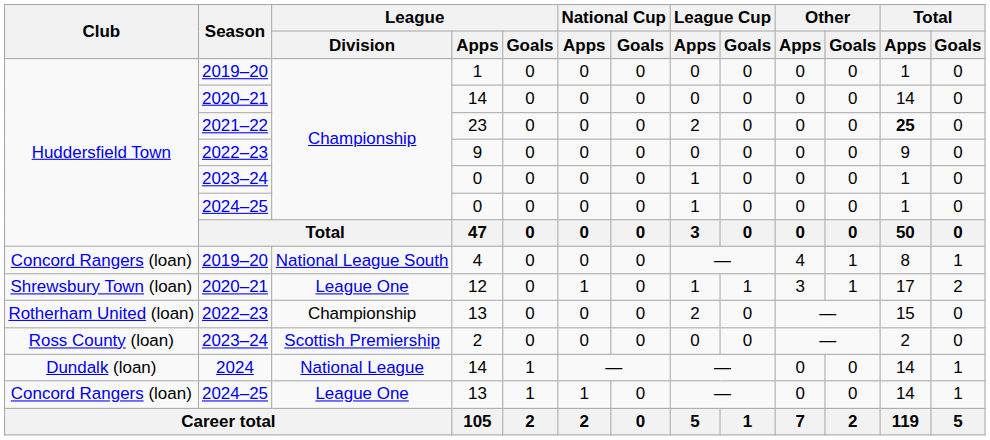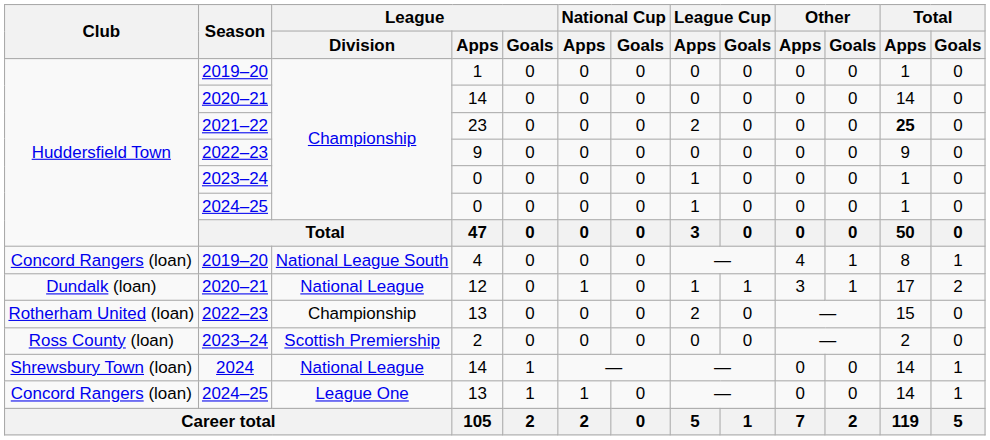 <table class="wikitable" style="text-align:center">
 <tr>
 <th rowspan="2">Club</th>
 <th rowspan="2">Season</th>
 <th colspan="3">League</th>
 <th colspan="2">National Cup</th>
 <th colspan="2">League Cup</th>
 <th colspan="2">Other</th>
 <th colspan="2">Total</th>
 </tr>
 <tr>
 <th>Division</th>
 <th>Apps</th>
 <th>Goals</th>
 <th>Apps</th>
 <th>Goals</th>
 <th>Apps</th>
 <th>Goals</th>
 <th>Apps</th>
 <th>Goals</th>
 <th>Apps</th>
 <th>Goals</th>
 </tr>
 <tr>
 <td rowspan="7"><a href='#'>Huddersfield Town</a></td>
 <td><a href='#'>2019–20</a></td>
 <td rowspan="6"><a href='#'>Championship</a></td>
 <td>1</td>
 <td>0</td>
 <td>0</td>
 <td>0</td>
 <td>0</td>
 <td>0</td>
 <td>0</td>
 <td>0</td>
 <td>1</td>
 <td>0</td>
 </tr>
 <tr>
 <td><a href='#'>2020–21</a></td>
 <td>14</td>
 <td>0</td>
 <td>0</td>
 <td>0</td>
 <td>0</td>
 <td>0</td>
 <td>0</td>
 <td>0</td>
 <td>14</td>
 <td>0</td>
 </tr>
 <tr>
 <td><a href='#'>2021–22</a></td>
 <td>23</td>
 <td>0</td>
 <td>0</td>
 <td>0</td>
 <td>2</td>
 <td>0</td>
 <td>0</td>
 <td>0</td>
 <td><strong>25</strong></td>
 <td>0</td>
 </tr>
 <tr>
 <td><a href='#'>2022–23</a></td>
 <td>9</td>
 <td>0</td>
 <td>0</td>
 <td>0</td>
 <td>0</td>
 <td>0</td>
 <td>0</td>
 <td>0</td>
 <td>9</td>
 <td>0</td>
 </tr>
 <tr>
 <td><a href='#'>2023–24</a></td>
 <td>0</td>
 <td>0</td>
 <td>0</td>
 <td>0</td>
 <td>1</td>
 <td>0</td>
 <td>0</td>
 <td>0</td>
 <td>1</td>
 <td>0</td>
 </tr>
 <tr>
 <td><a href='#'>2024–25</a></td>
 <td>0</td>
 <td>0</td>
 <td>0</td>
 <td>0</td>
 <td>1</td>
 <td>0</td>
 <td>0</td>
 <td>0</td>
 <td>1</td>
 <td>0</td>
 </tr>
 <tr>
 <th colspan="2">Total</th>
 <th>47</th>
 <th>0</th>
 <th>0</th>
 <th>0</th>
 <th>3</th>
 <th>0</th>
 <th>0</th>
 <th>0</th>
 <th>50</th>
 <th>0</th>
 </tr>
 <tr>
 <td><a href='#'>Concord Rangers</a> (loan)</td>
 <td><a href='#'>2019–20</a></td>
 <td><a href='#'>National League South</a></td>
 <td>4</td>
 <td>0</td>
 <td>0</td>
 <td>0</td>
 <td colspan="2">—</td>
 <td>4</td>
 <td>1</td>
 <td>8</td>
 <td>1</td>
 </tr>
 <tr>
-<td><a href='#'>Shrewsbury Town</a> (loan)</td>
+<td><a href='#'>Dundalk</a> (loan)</td>
 <td><a href='#'>2020–21</a></td>
-<td><a href='#'>League One</a></td>
+<td><a href='#'>National League</a></td>
 <td>12</td>
 <td>0</td>
 <td>1</td>
 <td>0</td>
 <td>1</td>
 <td>1</td>
 <td>3</td>
 <td>1</td>
 <td>17</td>
 <td>2</td>
 </tr>
 <tr>
 <td><a href='#'>Rotherham United</a> (loan)</td>
 <td><a href='#'>2022–23</a></td>
 <td>Championship</td>
 <td>13</td>
 <td>0</td>
 <td>0</td>
 <td>0</td>
 <td>2</td>
 <td>0</td>
 <td colspan="2">—</td>
 <td>15</td>
 <td>0</td>
 </tr>
 <tr>
 <td><a href='#'>Ross County</a> (loan)</td>
 <td><a href='#'>2023–24</a></td>
 <td><a href='#'>Scottish Premiership</a></td>
 <td>2</td>
 <td>0</td>
 <td>0</td>
 <td>0</td>
 <td>0</td>
 <td>0</td>
 <td colspan="2">—</td>
 <td>2</td>
 <td>0</td>
 </tr>
 <tr>
-<td><a href='#'>Dundalk</a> (loan)</td>
+<td><a href='#'>Shrewsbury Town</a> (loan)</td>
 <td><a href='#'>2024</a></td>
 <td><a href='#'>National League</a></td>
 <td>14</td>
 <td>1</td>
 <td colspan="2">—</td>
 <td colspan="2">—</td>
 <td>0</td>
 <td>0</td>
 <td>14</td>
 <td>1</td>
 </tr>
 <tr>
 <td><a href='#'>Concord Rangers</a> (loan)</td>
 <td><a href='#'>2024–25</a></td>
 <td><a href='#'>League One</a></td>
 <td>13</td>
 <td>1</td>
 <td>1</td>
 <td>0</td>
 <td colspan="2">—</td>
 <td>0</td>
 <td>0</td>
 <td>14</td>
 <td>1</td>
 </tr>
 <tr>
 <th colspan="3">Career total</th>
 <th>105</th>
 <th>2</th>
 <th>2</th>
 <th>0</th>
 <th>5</th>
 <th>1</th>
 <th>7</th>
 <th>2</th>
 <th>119</th>
 <th>5</th>
 </tr>
 </table>
